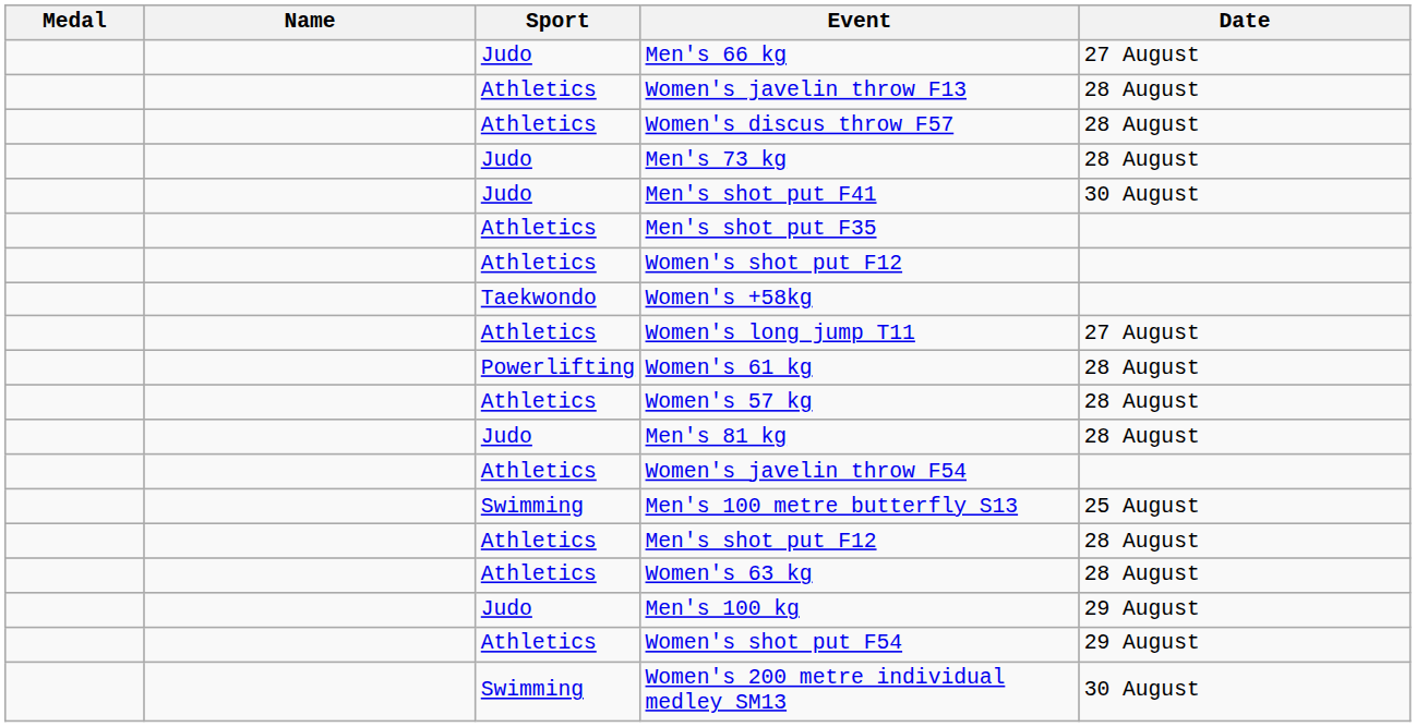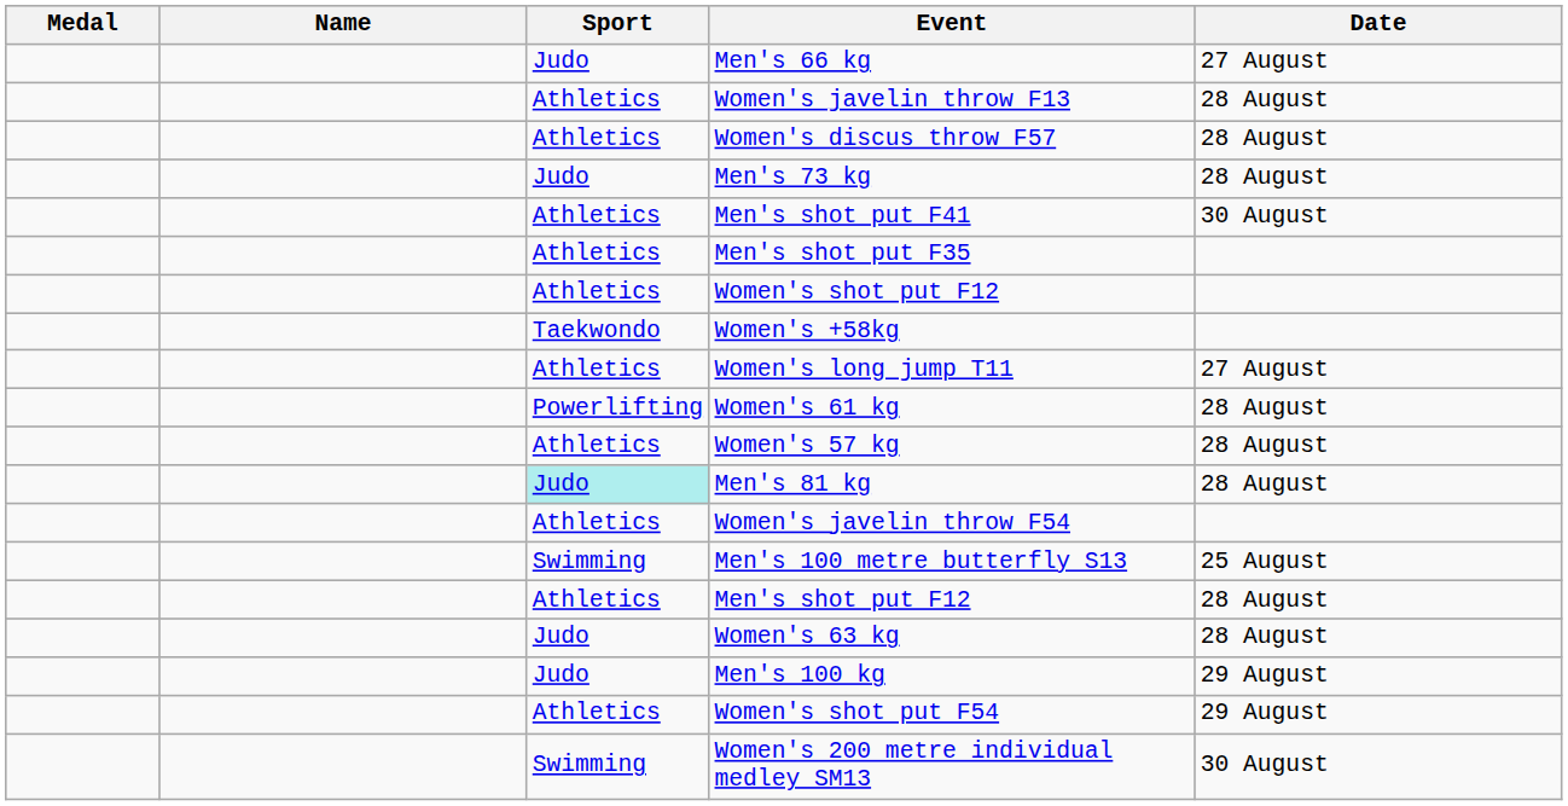 <table class="wikitable sortable" style="font-size:95%">
 <tr>
 <th style="width:6em">Medal</th>
 <th style="width:15em">Name</th>
 <th style="width:7em">Sport</th>
 <th style="width:20em">Event</th>
 <th style="width:15em">Date</th>
 </tr>
 <tr>
 <td></td>
 <td></td>
 <td><a href='#'>Judo</a></td>
 <td><a href='#'>Men's 66 kg</a></td>
 <td>27 August</td>
 </tr>
 <tr>
 <td></td>
 <td></td>
 <td><a href='#'>Athletics</a></td>
 <td><a href='#'>Women's javelin throw F13</a></td>
 <td>28 August</td>
 </tr>
 <tr>
 <td></td>
 <td></td>
 <td><a href='#'>Athletics</a></td>
 <td><a href='#'>Women's discus throw F57</a></td>
 <td>28 August</td>
 </tr>
 <tr>
 <td></td>
 <td></td>
 <td><a href='#'>Judo</a></td>
 <td><a href='#'>Men's 73 kg</a></td>
 <td>28 August</td>
 </tr>
 <tr>
 <td></td>
 <td></td>
-<td><a href='#'>Judo</a></td>
+<td><a href='#'>Athletics</a></td>
 <td><a href='#'>Men's shot put F41</a></td>
 <td>30 August</td>
 </tr>
 <tr>
 <td></td>
 <td></td>
 <td><a href='#'>Athletics</a></td>
 <td><a href='#'>Men's shot put F35</a></td>
 <td></td>
 </tr>
 <tr>
 <td></td>
 <td></td>
 <td><a href='#'>Athletics</a></td>
 <td><a href='#'>Women's shot put F12</a></td>
 <td></td>
 </tr>
 <tr>
 <td></td>
 <td></td>
 <td><a href='#'>Taekwondo</a></td>
 <td><a href='#'>Women's +58kg</a></td>
 <td></td>
 </tr>
 <tr>
 <td></td>
 <td></td>
 <td><a href='#'>Athletics</a></td>
 <td><a href='#'>Women's long jump T11</a></td>
 <td>27 August</td>
 </tr>
 <tr>
 <td></td>
 <td></td>
 <td><a href='#'>Powerlifting</a></td>
 <td><a href='#'>Women's 61 kg</a></td>
 <td>28 August</td>
 </tr>
 <tr>
 <td></td>
 <td></td>
 <td><a href='#'>Athletics</a></td>
 <td><a href='#'>Women's 57 kg</a></td>
 <td>28 August</td>
 </tr>
 <tr>
 <td></td>
 <td></td>
-<td><a href='#'>Judo</a></td>
+<td style="background: paleturquoise;"><a href='#'>Judo</a></td>
 <td><a href='#'>Men's 81 kg</a></td>
 <td>28 August</td>
 </tr>
 <tr>
 <td></td>
 <td></td>
 <td><a href='#'>Athletics</a></td>
 <td><a href='#'>Women's javelin throw F54</a></td>
 <td></td>
 </tr>
 <tr>
 <td></td>
 <td></td>
 <td><a href='#'>Swimming</a></td>
 <td><a href='#'>Men's 100 metre butterfly S13</a></td>
 <td>25 August</td>
 </tr>
 <tr>
 <td></td>
 <td></td>
 <td><a href='#'>Athletics</a></td>
 <td><a href='#'>Men's shot put F12</a></td>
 <td>28 August</td>
 </tr>
 <tr>
 <td></td>
 <td></td>
-<td><a href='#'>Athletics</a></td>
+<td><a href='#'>Judo</a></td>
 <td><a href='#'>Women's 63 kg</a></td>
 <td>28 August</td>
 </tr>
 <tr>
 <td></td>
 <td></td>
 <td><a href='#'>Judo</a></td>
 <td><a href='#'>Men's 100 kg</a></td>
 <td>29 August</td>
 </tr>
 <tr>
 <td></td>
 <td></td>
 <td><a href='#'>Athletics</a></td>
 <td><a href='#'>Women's shot put F54</a></td>
 <td>29 August</td>
 </tr>
 <tr>
 <td></td>
 <td></td>
 <td><a href='#'>Swimming</a></td>
 <td><a href='#'>Women's 200 metre individual medley SM13</a></td>
 <td>30 August</td>
 </tr>
 </table>
